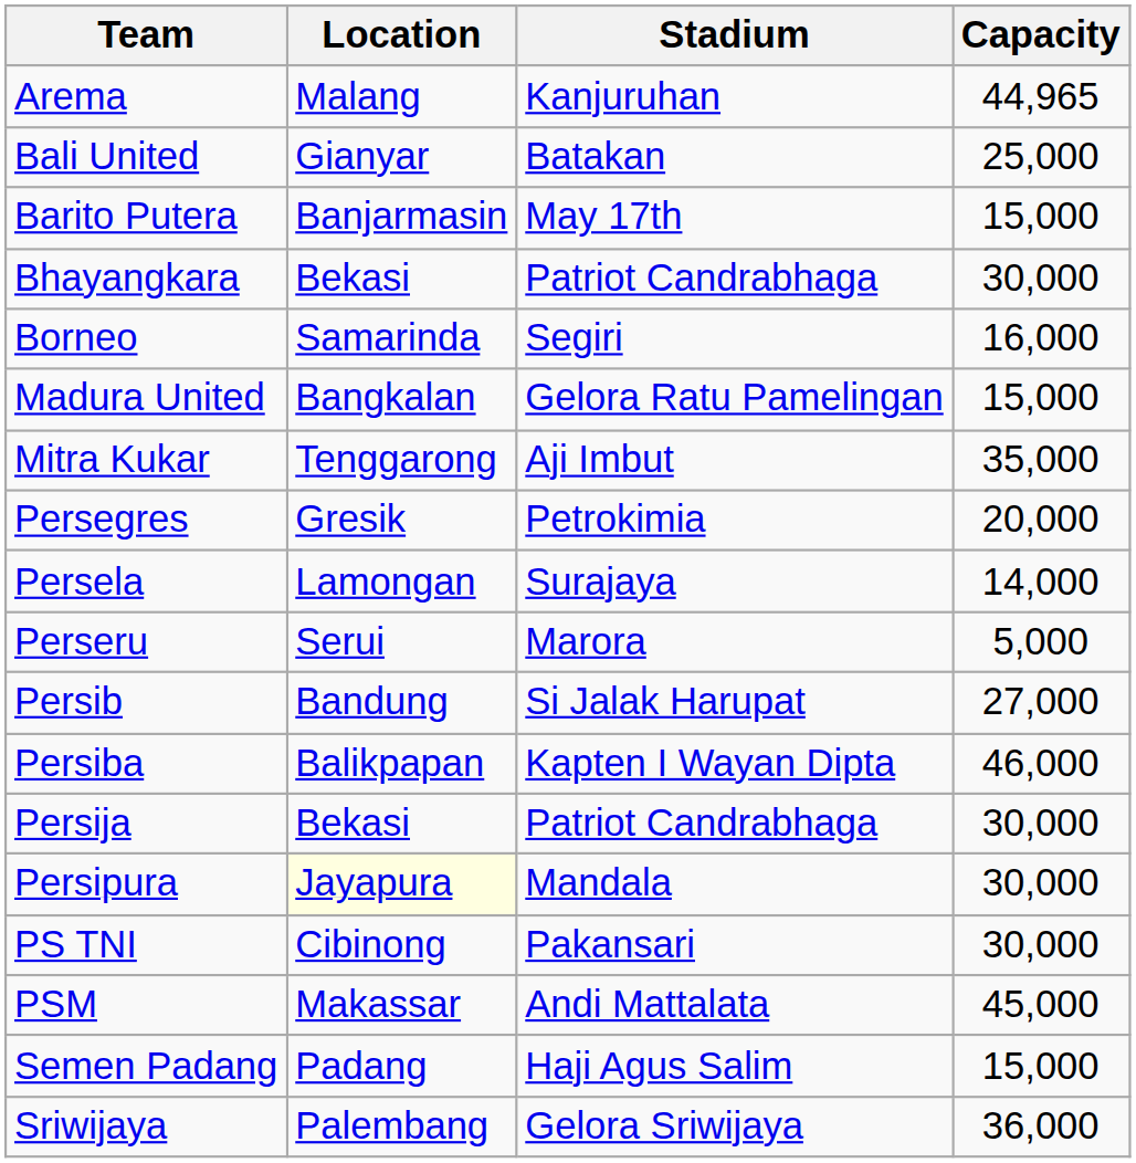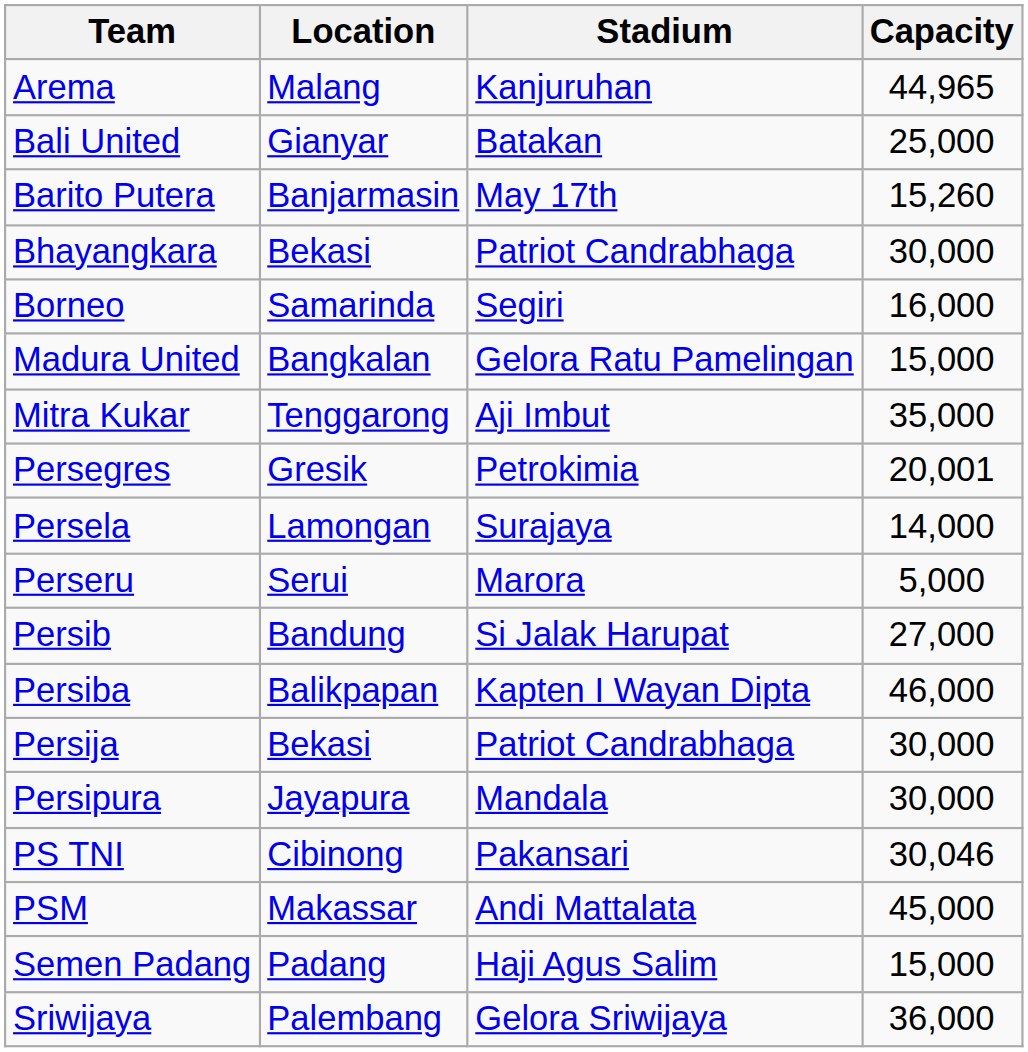 <table class="wikitable sortable">
 <tr>
 <th>Team</th>
 <th>Location</th>
 <th>Stadium</th>
 <th>Capacity</th>
 </tr>
 <tr>
 <td><a href='#'>Arema</a></td>
 <td><a href='#'>Malang</a></td>
 <td><a href='#'>Kanjuruhan</a></td>
 <td align="center">44,965</td>
 </tr>
 <tr>
 <td><a href='#'>Bali United</a></td>
 <td><a href='#'>Gianyar</a></td>
 <td><a href='#'>Batakan</a></td>
 <td align="center">25,000</td>
 </tr>
 <tr>
 <td><a href='#'>Barito Putera</a></td>
 <td><a href='#'>Banjarmasin</a></td>
 <td><a href='#'>May 17th</a></td>
-<td align="center">15,000</td>
+<td align="center">15,260</td>
 </tr>
 <tr>
 <td><a href='#'>Bhayangkara</a></td>
 <td><a href='#'>Bekasi</a></td>
 <td><a href='#'>Patriot Candrabhaga</a></td>
 <td align="center">30,000</td>
 </tr>
 <tr>
 <td><a href='#'>Borneo</a></td>
 <td><a href='#'>Samarinda</a></td>
 <td><a href='#'>Segiri</a></td>
 <td align="center">16,000</td>
 </tr>
 <tr>
 <td><a href='#'>Madura United</a></td>
 <td><a href='#'>Bangkalan</a></td>
 <td><a href='#'>Gelora Ratu Pamelingan</a></td>
 <td align="center">15,000</td>
 </tr>
 <tr>
 <td><a href='#'>Mitra Kukar</a></td>
 <td><a href='#'>Tenggarong</a></td>
 <td><a href='#'>Aji Imbut</a></td>
 <td align="center">35,000</td>
 </tr>
 <tr>
 <td><a href='#'>Persegres</a></td>
 <td><a href='#'>Gresik</a></td>
 <td><a href='#'>Petrokimia</a></td>
-<td align="center">20,000</td>
+<td align="center">20,001</td>
 </tr>
 <tr>
 <td><a href='#'>Persela</a></td>
 <td><a href='#'>Lamongan</a></td>
 <td><a href='#'>Surajaya</a></td>
 <td align="center">14,000</td>
 </tr>
 <tr>
 <td><a href='#'>Perseru</a></td>
 <td><a href='#'>Serui</a></td>
 <td><a href='#'>Marora</a></td>
 <td align="center">5,000</td>
 </tr>
 <tr>
 <td><a href='#'>Persib</a></td>
 <td><a href='#'>Bandung</a></td>
 <td><a href='#'>Si Jalak Harupat</a></td>
 <td align="center">27,000</td>
 </tr>
 <tr>
 <td><a href='#'>Persiba</a></td>
 <td><a href='#'>Balikpapan</a></td>
 <td><a href='#'>Kapten I Wayan Dipta</a></td>
 <td align="center">46,000</td>
 </tr>
 <tr>
 <td><a href='#'>Persija</a></td>
 <td><a href='#'>Bekasi</a></td>
 <td><a href='#'>Patriot Candrabhaga</a></td>
 <td align="center">30,000</td>
 </tr>
 <tr>
 <td><a href='#'>Persipura</a></td>
-<td style="background: lightyellow;"><a href='#'>Jayapura</a></td>
+<td><a href='#'>Jayapura</a></td>
 <td><a href='#'>Mandala</a></td>
 <td align="center">30,000</td>
 </tr>
 <tr>
 <td><a href='#'>PS TNI</a></td>
 <td><a href='#'>Cibinong</a></td>
 <td><a href='#'>Pakansari</a></td>
-<td align="center">30,000</td>
+<td align="center">30,046</td>
 </tr>
 <tr>
 <td><a href='#'>PSM</a></td>
 <td><a href='#'>Makassar</a></td>
 <td><a href='#'>Andi Mattalata</a></td>
 <td align="center">45,000</td>
 </tr>
 <tr>
 <td><a href='#'>Semen Padang</a></td>
 <td><a href='#'>Padang</a></td>
 <td><a href='#'>Haji Agus Salim</a></td>
 <td align="center">15,000</td>
 </tr>
 <tr>
 <td><a href='#'>Sriwijaya</a></td>
 <td><a href='#'>Palembang</a></td>
 <td><a href='#'>Gelora Sriwijaya</a></td>
 <td align="center">36,000</td>
 </tr>
 </table>
